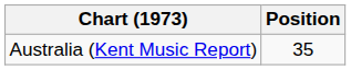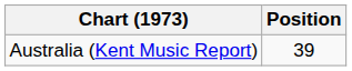 <table class="wikitable">
 <tr>
 <th>Chart (1973)</th>
 <th>Position</th>
 </tr>
 <tr>
 <td>Australia (<a href='#'>Kent Music Report</a>)</td>
-<td align="center">35</td>
+<td align="center">39</td>
 </tr>
 </table>
